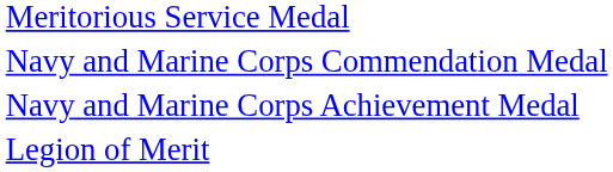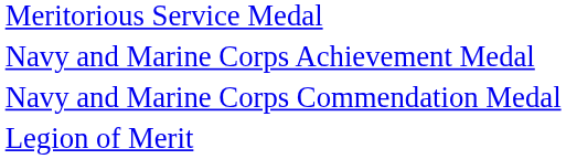 <table>
 <tr>
 <td></td>
 <td><a href='#'>Meritorious Service Medal</a></td>
 </tr>
 <tr>
 <td></td>
-<td><a href='#'>Navy and Marine Corps Commendation Medal</a></td>
+<td><a href='#'>Navy and Marine Corps Achievement Medal</a></td>
 </tr>
 <tr>
 <td></td>
-<td><a href='#'>Navy and Marine Corps Achievement Medal</a></td>
+<td><a href='#'>Navy and Marine Corps Commendation Medal</a></td>
 </tr>
 <tr>
 <td></td>
 <td><a href='#'>Legion of Merit</a></td>
 </tr>
 <tr>
 </tr>
 </table>
